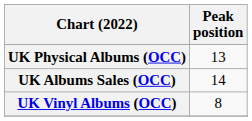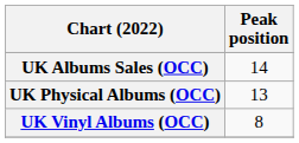 <table class="wikitable sortable plainrowheaders" style="text-align:center">
 <tr>
 <th scope="col">Chart (2022)</th>
 <th scope="col">Peak<br>position</th>
 </tr>
 <tr>
 </tr>
 <tr>
+<th scope="row">UK Albums Sales (<a href='#'>OCC</a>)</th>
+<td>14</td>
+</tr>
+<tr>
 <th scope="row">UK Physical Albums (<a href='#'>OCC</a>)</th>
 <td>13</td>
-</tr>
-<tr>
-<th scope="row">UK Albums Sales (<a href='#'>OCC</a>)</th>
-<td>14</td>
 </tr>
 <tr>
 <th scope="row"><a href='#'>UK Vinyl Albums</a> (<a href='#'>OCC</a>)</th>
 <td>8</td>
 </tr>
 <tr>
 </tr>
 <tr>
 </tr>
 <tr>
 </tr>
 <tr>
 </tr>
 <tr>
 </tr>
 </table>
